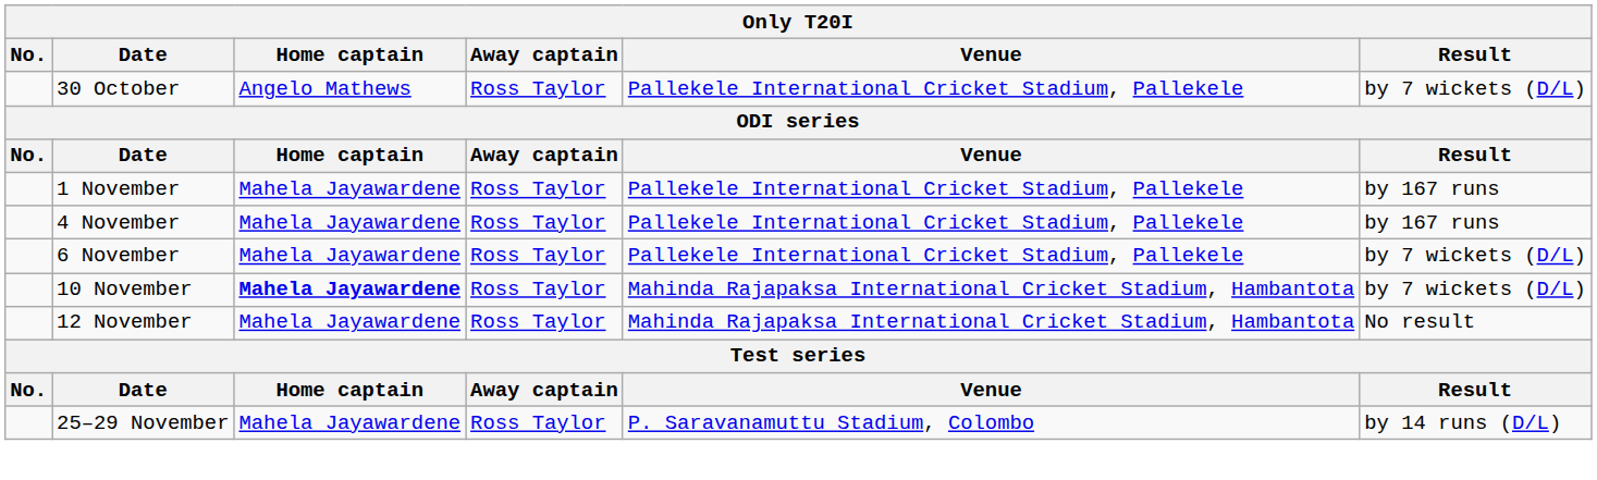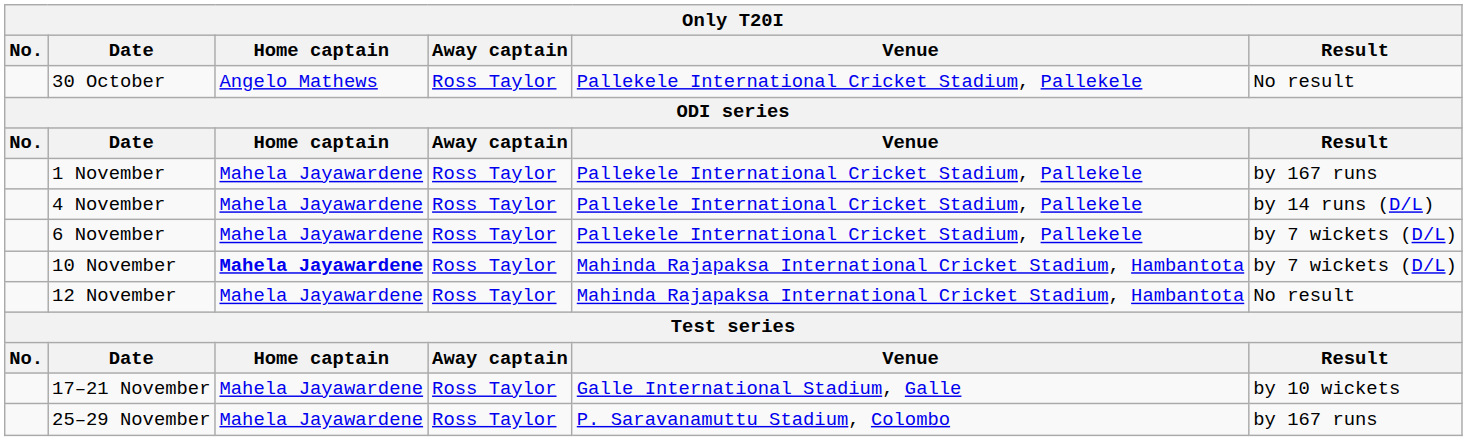 <table class="wikitable">
 <tr>
 <th colspan="6">Only T20I</th>
 </tr>
 <tr>
 <th>No.</th>
 <th>Date</th>
 <th>Home captain</th>
 <th>Away captain</th>
 <th>Venue</th>
 <th>Result</th>
 </tr>
 <tr>
 <td></td>
 <td>30 October</td>
 <td><a href='#'>Angelo Mathews</a></td>
 <td><a href='#'>Ross Taylor</a></td>
 <td><a href='#'>Pallekele International Cricket Stadium</a>, <a href='#'>Pallekele</a></td>
-<td> by 7 wickets (<a href='#'>D/L</a>)</td>
+<td>No result</td>
 </tr>
 <tr>
 <th colspan="6">ODI series</th>
 </tr>
 <tr>
 <th>No.</th>
 <th>Date</th>
 <th>Home captain</th>
 <th>Away captain</th>
 <th>Venue</th>
 <th>Result</th>
 </tr>
 <tr>
 <td></td>
 <td>1 November</td>
 <td><a href='#'>Mahela Jayawardene</a></td>
 <td><a href='#'>Ross Taylor</a></td>
 <td><a href='#'>Pallekele International Cricket Stadium</a>, <a href='#'>Pallekele</a></td>
 <td> by 167 runs</td>
 </tr>
 <tr>
 <td></td>
 <td>4 November</td>
 <td><a href='#'>Mahela Jayawardene</a></td>
 <td><a href='#'>Ross Taylor</a></td>
 <td><a href='#'>Pallekele International Cricket Stadium</a>, <a href='#'>Pallekele</a></td>
-<td> by 167 runs</td>
+<td> by 14 runs (<a href='#'>D/L</a>)</td>
 </tr>
 <tr>
 <td></td>
 <td>6 November</td>
 <td><a href='#'>Mahela Jayawardene</a></td>
 <td><a href='#'>Ross Taylor</a></td>
 <td><a href='#'>Pallekele International Cricket Stadium</a>, <a href='#'>Pallekele</a></td>
 <td> by 7 wickets (<a href='#'>D/L</a>)</td>
 </tr>
 <tr>
 <td></td>
 <td>10 November</td>
 <td><strong><a href='#'>Mahela Jayawardene</a></strong></td>
 <td><a href='#'>Ross Taylor</a></td>
 <td><a href='#'>Mahinda Rajapaksa International Cricket Stadium</a>, <a href='#'>Hambantota</a></td>
 <td> by 7 wickets (<a href='#'>D/L</a>)</td>
 </tr>
 <tr>
 <td></td>
 <td>12 November</td>
 <td><a href='#'>Mahela Jayawardene</a></td>
 <td><a href='#'>Ross Taylor</a></td>
 <td><a href='#'>Mahinda Rajapaksa International Cricket Stadium</a>, <a href='#'>Hambantota</a></td>
 <td>No result</td>
 </tr>
 <tr>
 <th colspan="6">Test series</th>
 </tr>
 <tr>
 <th>No.</th>
 <th>Date</th>
 <th>Home captain</th>
 <th>Away captain</th>
 <th>Venue</th>
 <th>Result</th>
 </tr>
 <tr>
 <td></td>
+<td>17–21 November</td>
+<td><a href='#'>Mahela Jayawardene</a></td>
+<td><a href='#'>Ross Taylor</a></td>
+<td><a href='#'>Galle International Stadium</a>, <a href='#'>Galle</a></td>
+<td> by 10 wickets</td>
+</tr>
+<tr>
+<td></td>
 <td>25–29 November</td>
 <td><a href='#'>Mahela Jayawardene</a></td>
 <td><a href='#'>Ross Taylor</a></td>
 <td><a href='#'>P. Saravanamuttu Stadium</a>, <a href='#'>Colombo</a></td>
-<td> by 14 runs (<a href='#'>D/L</a>)</td>
+<td> by 167 runs</td>
 </tr>
 </table>
